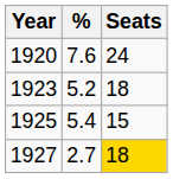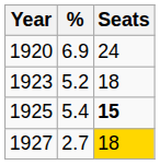 <table class="wikitable">
 <tr>
 <th>Year</th>
 <th>%</th>
 <th>Seats</th>
 </tr>
 <tr>
 <td>1920</td>
-<td>7.6</td>
+<td>6.9</td>
 <td>24</td>
 </tr>
 <tr>
 <td>1923</td>
 <td>5.2</td>
 <td>18</td>
 </tr>
 <tr>
 <td>1925</td>
 <td>5.4</td>
-<td>15</td>
+<td><strong>15</strong></td>
 </tr>
 <tr>
 <td>1927</td>
 <td>2.7</td>
 <td style="background: gold;">18</td>
 </tr>
 </table>
